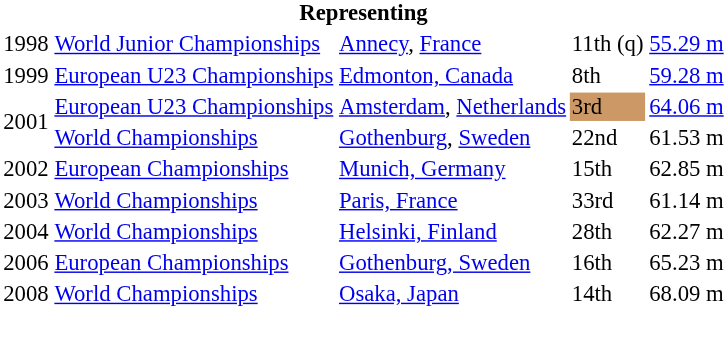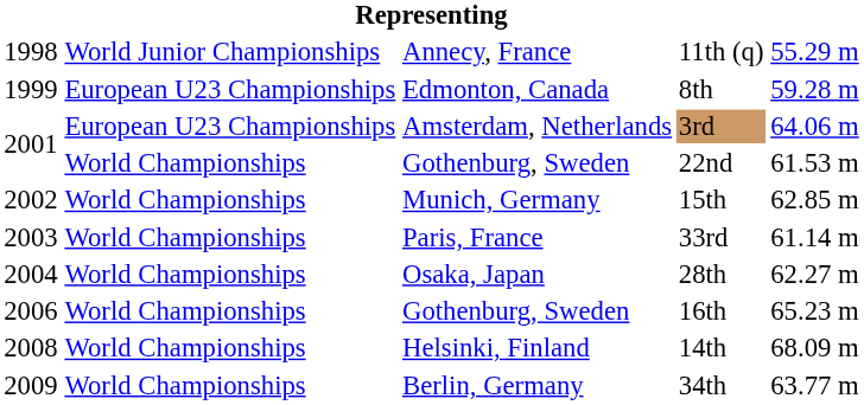 <table>
 <tr>
 <th colspan="5">Representing </th>
 </tr>
 <tr>
 <td>1998</td>
 <td><a href='#'>World Junior Championships</a></td>
 <td><a href='#'>Annecy</a>, <a href='#'>France</a></td>
 <td>11th (q)</td>
 <td><a href='#'>55.29 m</a></td>
 </tr>
 <tr>
 <td>1999</td>
 <td><a href='#'>European U23 Championships</a></td>
 <td><a href='#'>Edmonton, Canada</a></td>
 <td>8th</td>
 <td><a href='#'>59.28 m</a></td>
 </tr>
 <tr>
 <td rowspan=2>2001</td>
 <td><a href='#'>European U23 Championships</a></td>
 <td><a href='#'>Amsterdam</a>, <a href='#'>Netherlands</a></td>
 <td bgcolor="cc9966">3rd</td>
 <td><a href='#'>64.06 m</a></td>
 </tr>
 <tr>
 <td><a href='#'>World Championships</a></td>
 <td><a href='#'>Gothenburg</a>, <a href='#'>Sweden</a></td>
 <td>22nd</td>
 <td>61.53 m</td>
 </tr>
 <tr>
 <td>2002</td>
-<td><a href='#'>European Championships</a></td>
+<td><a href='#'>World Championships</a></td>
 <td><a href='#'>Munich, Germany</a></td>
 <td>15th</td>
 <td>62.85 m</td>
 </tr>
 <tr>
 <td>2003</td>
 <td><a href='#'>World Championships</a></td>
 <td><a href='#'>Paris, France</a></td>
 <td>33rd</td>
 <td>61.14 m</td>
 </tr>
 <tr>
 <td>2004</td>
 <td><a href='#'>World Championships</a></td>
-<td><a href='#'>Helsinki, Finland</a></td>
+<td><a href='#'>Osaka, Japan</a></td>
 <td>28th</td>
 <td>62.27 m</td>
 </tr>
 <tr>
 <td>2006</td>
-<td><a href='#'>European Championships</a></td>
+<td><a href='#'>World Championships</a></td>
 <td><a href='#'>Gothenburg, Sweden</a></td>
 <td>16th</td>
 <td>65.23 m</td>
 </tr>
 <tr>
 <td>2008</td>
 <td><a href='#'>World Championships</a></td>
-<td><a href='#'>Osaka, Japan</a></td>
+<td><a href='#'>Helsinki, Finland</a></td>
 <td>14th</td>
 <td>68.09 m</td>
 </tr>
+<tr>
+<td>2009</td>
+<td><a href='#'>World Championships</a></td>
+<td><a href='#'>Berlin, Germany</a></td>
+<td>34th</td>
+<td>63.77 m</td>
+</tr>
 </table>
